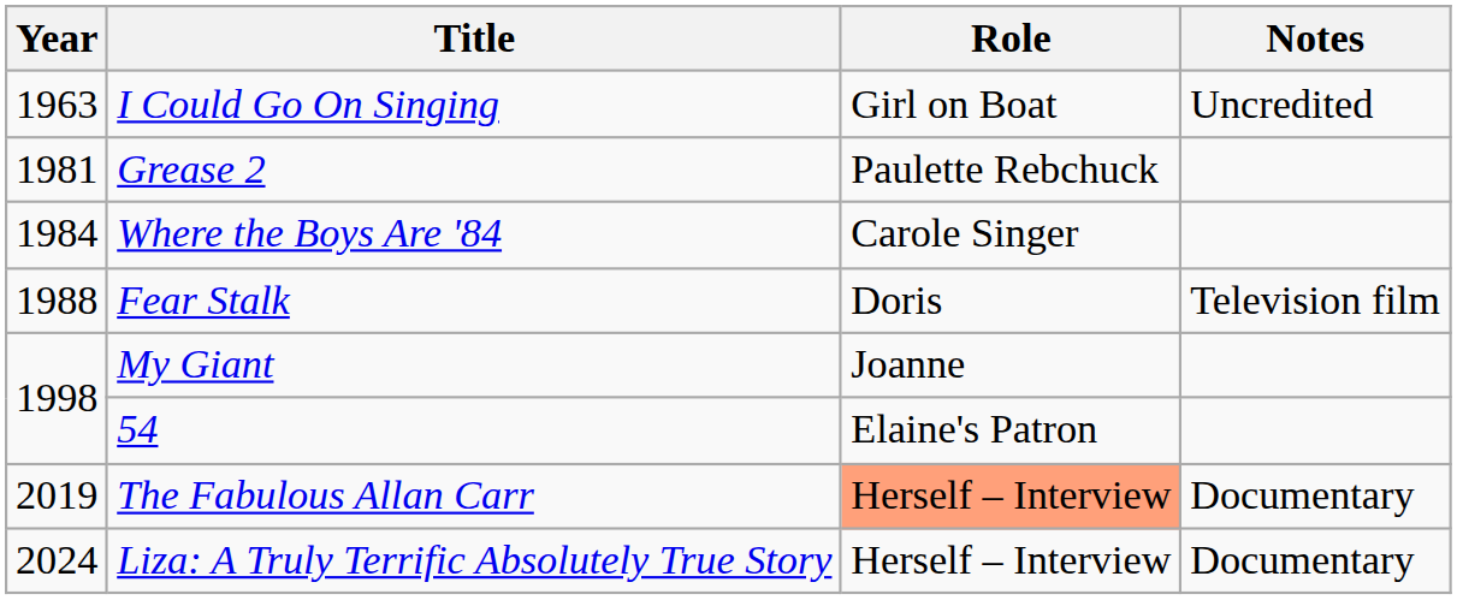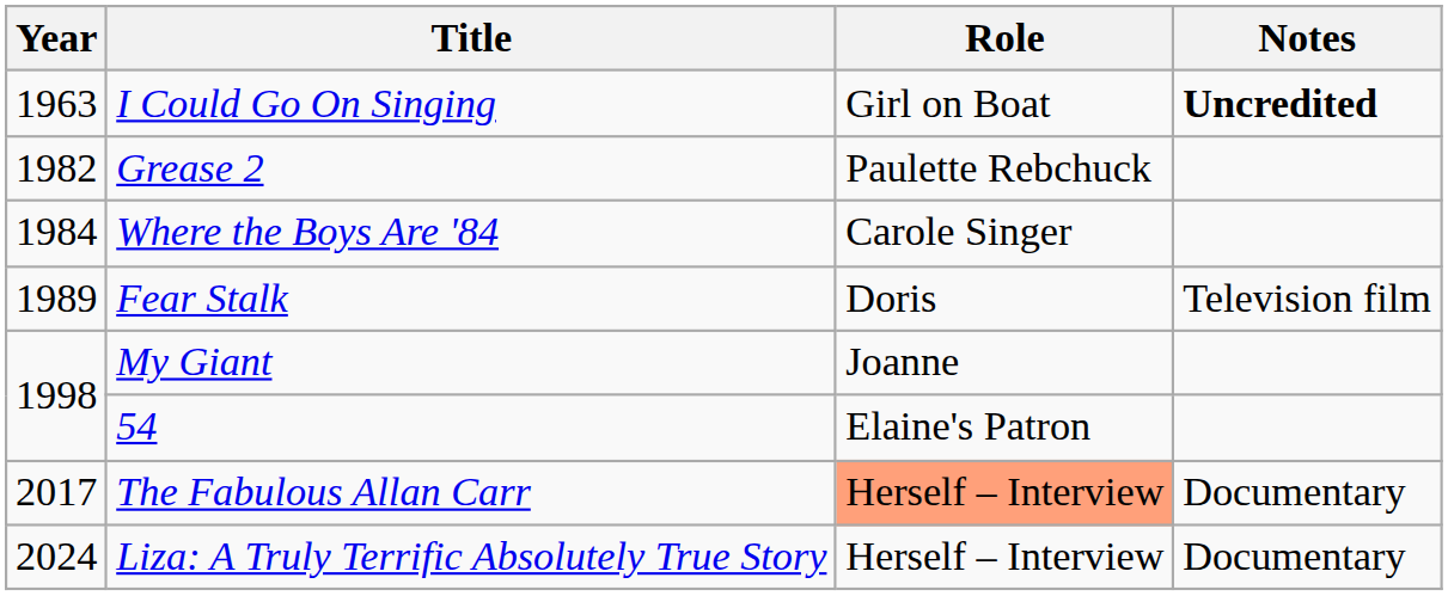 <table class="wikitable sortable">
 <tr>
 <th>Year</th>
 <th>Title</th>
 <th>Role</th>
 <th>Notes</th>
 </tr>
 <tr>
 <td>1963</td>
 <td><em><a href='#'>I Could Go On Singing</a></em></td>
 <td>Girl on Boat</td>
-<td>Uncredited</td>
+<td><strong>Uncredited</strong></td>
 </tr>
 <tr>
-<td>1981</td>
+<td>1982</td>
 <td><em><a href='#'>Grease 2</a></em></td>
 <td>Paulette Rebchuck</td>
 <td></td>
 </tr>
 <tr>
 <td>1984</td>
 <td><em><a href='#'>Where the Boys Are '84</a></em></td>
 <td>Carole Singer</td>
 <td></td>
 </tr>
 <tr>
-<td>1988</td>
+<td>1989</td>
 <td><em><a href='#'>Fear Stalk</a></em></td>
 <td>Doris</td>
 <td>Television film</td>
 </tr>
 <tr>
 <td rowspan="2">1998</td>
 <td><em><a href='#'>My Giant</a></em></td>
 <td>Joanne</td>
 <td></td>
 </tr>
 <tr>
 <td><em><a href='#'>54</a></em></td>
 <td>Elaine's Patron</td>
 <td></td>
 </tr>
 <tr>
-<td>2019</td>
+<td>2017</td>
 <td><em><a href='#'>The Fabulous Allan Carr</a></em></td>
 <td style="background: lightsalmon;">Herself – Interview</td>
 <td>Documentary</td>
 </tr>
 <tr>
 <td>2024</td>
 <td><em><a href='#'>Liza: A Truly Terrific Absolutely True Story</a></em></td>
 <td>Herself – Interview</td>
 <td>Documentary</td>
 </tr>
 </table>
